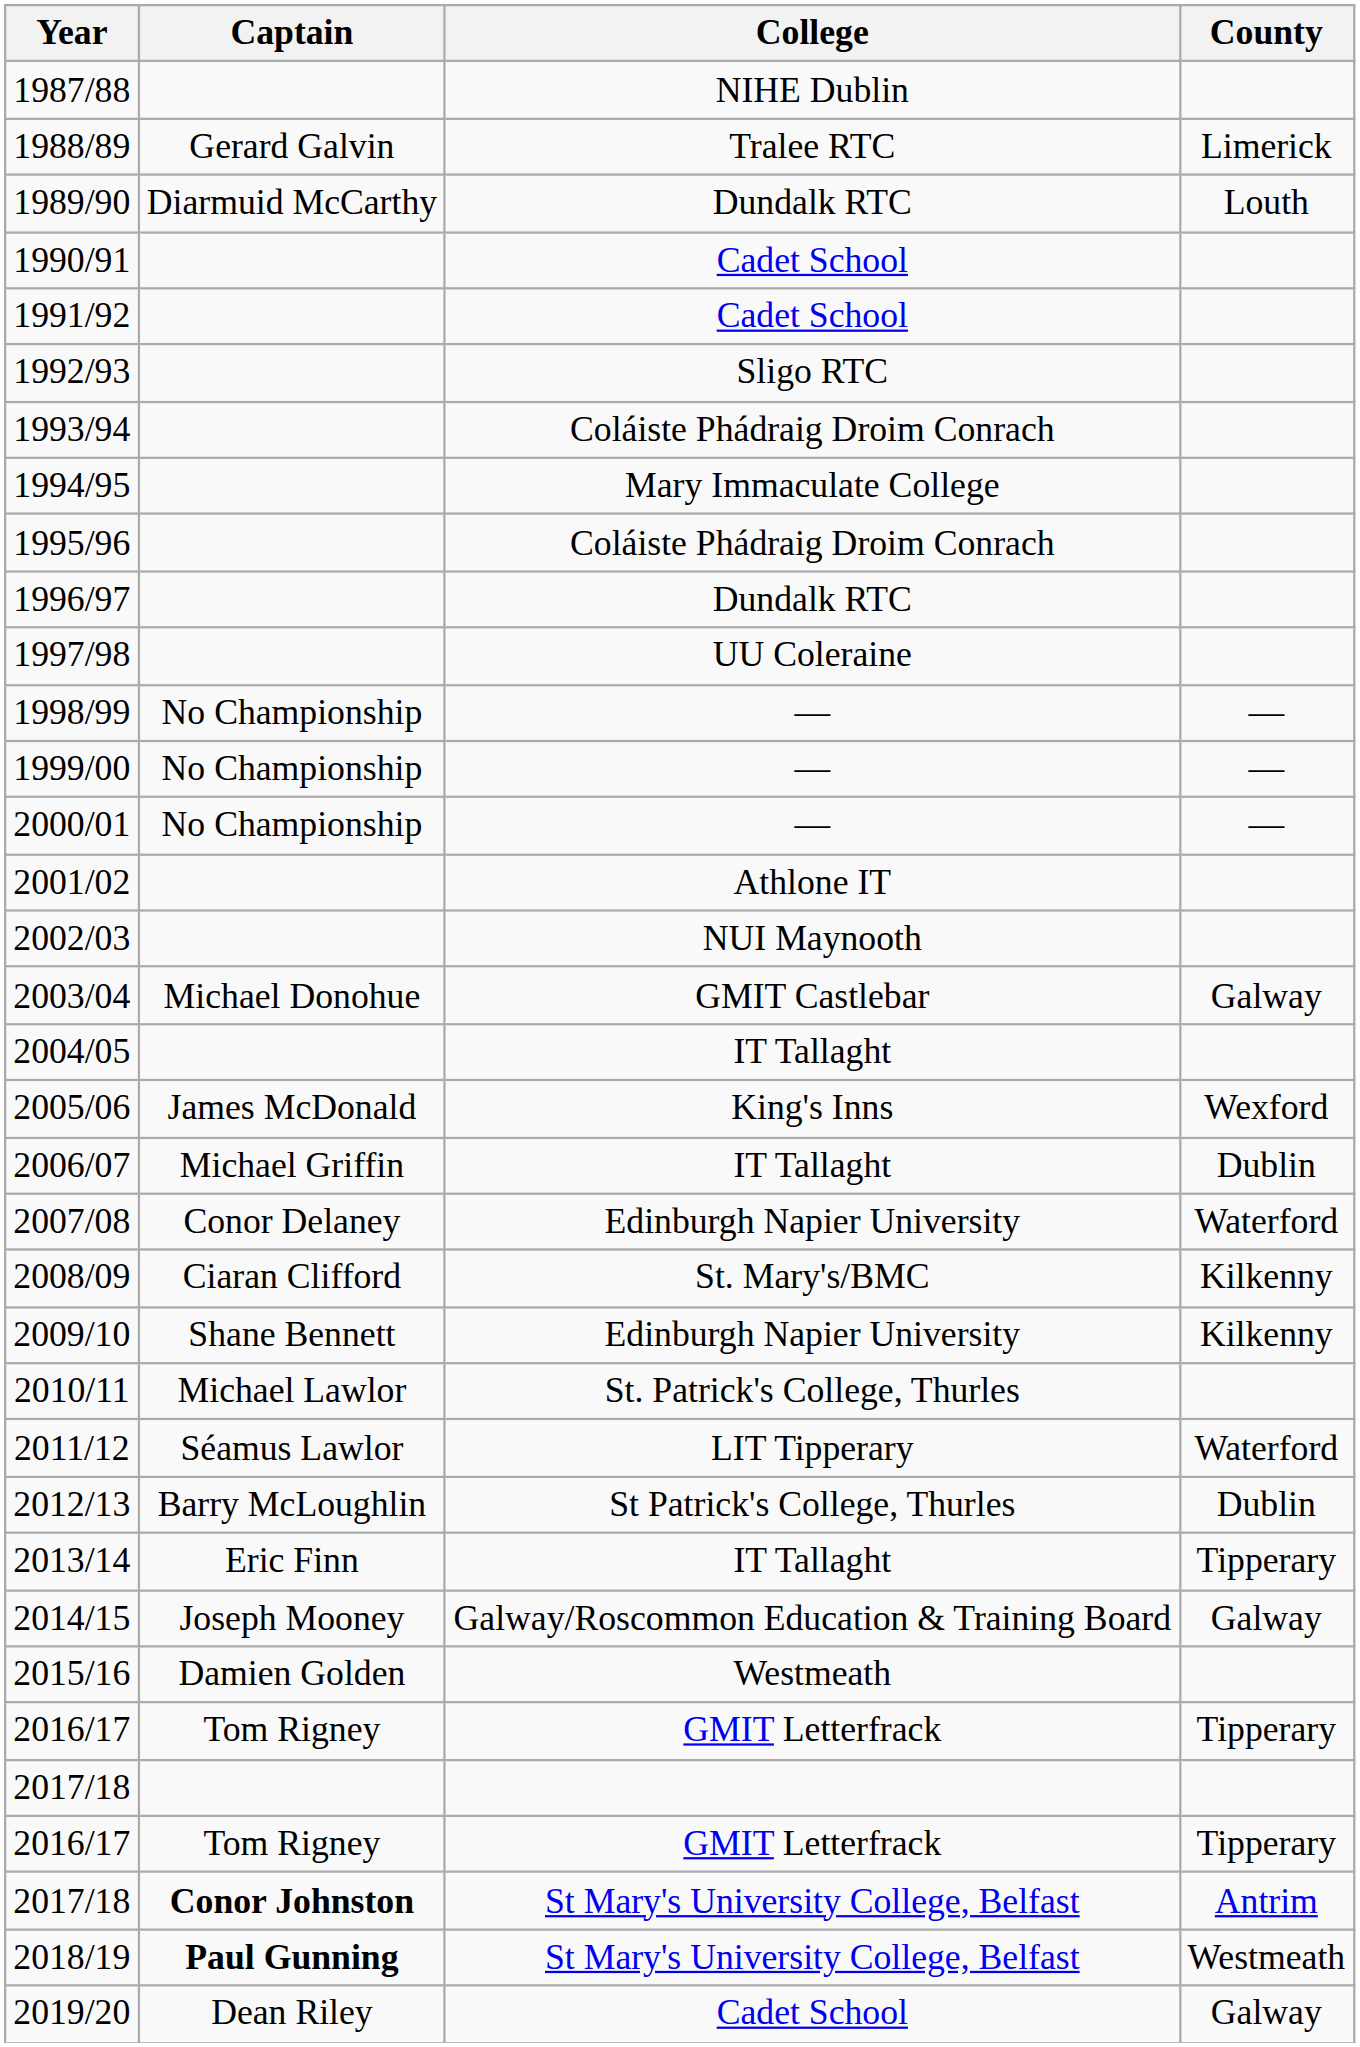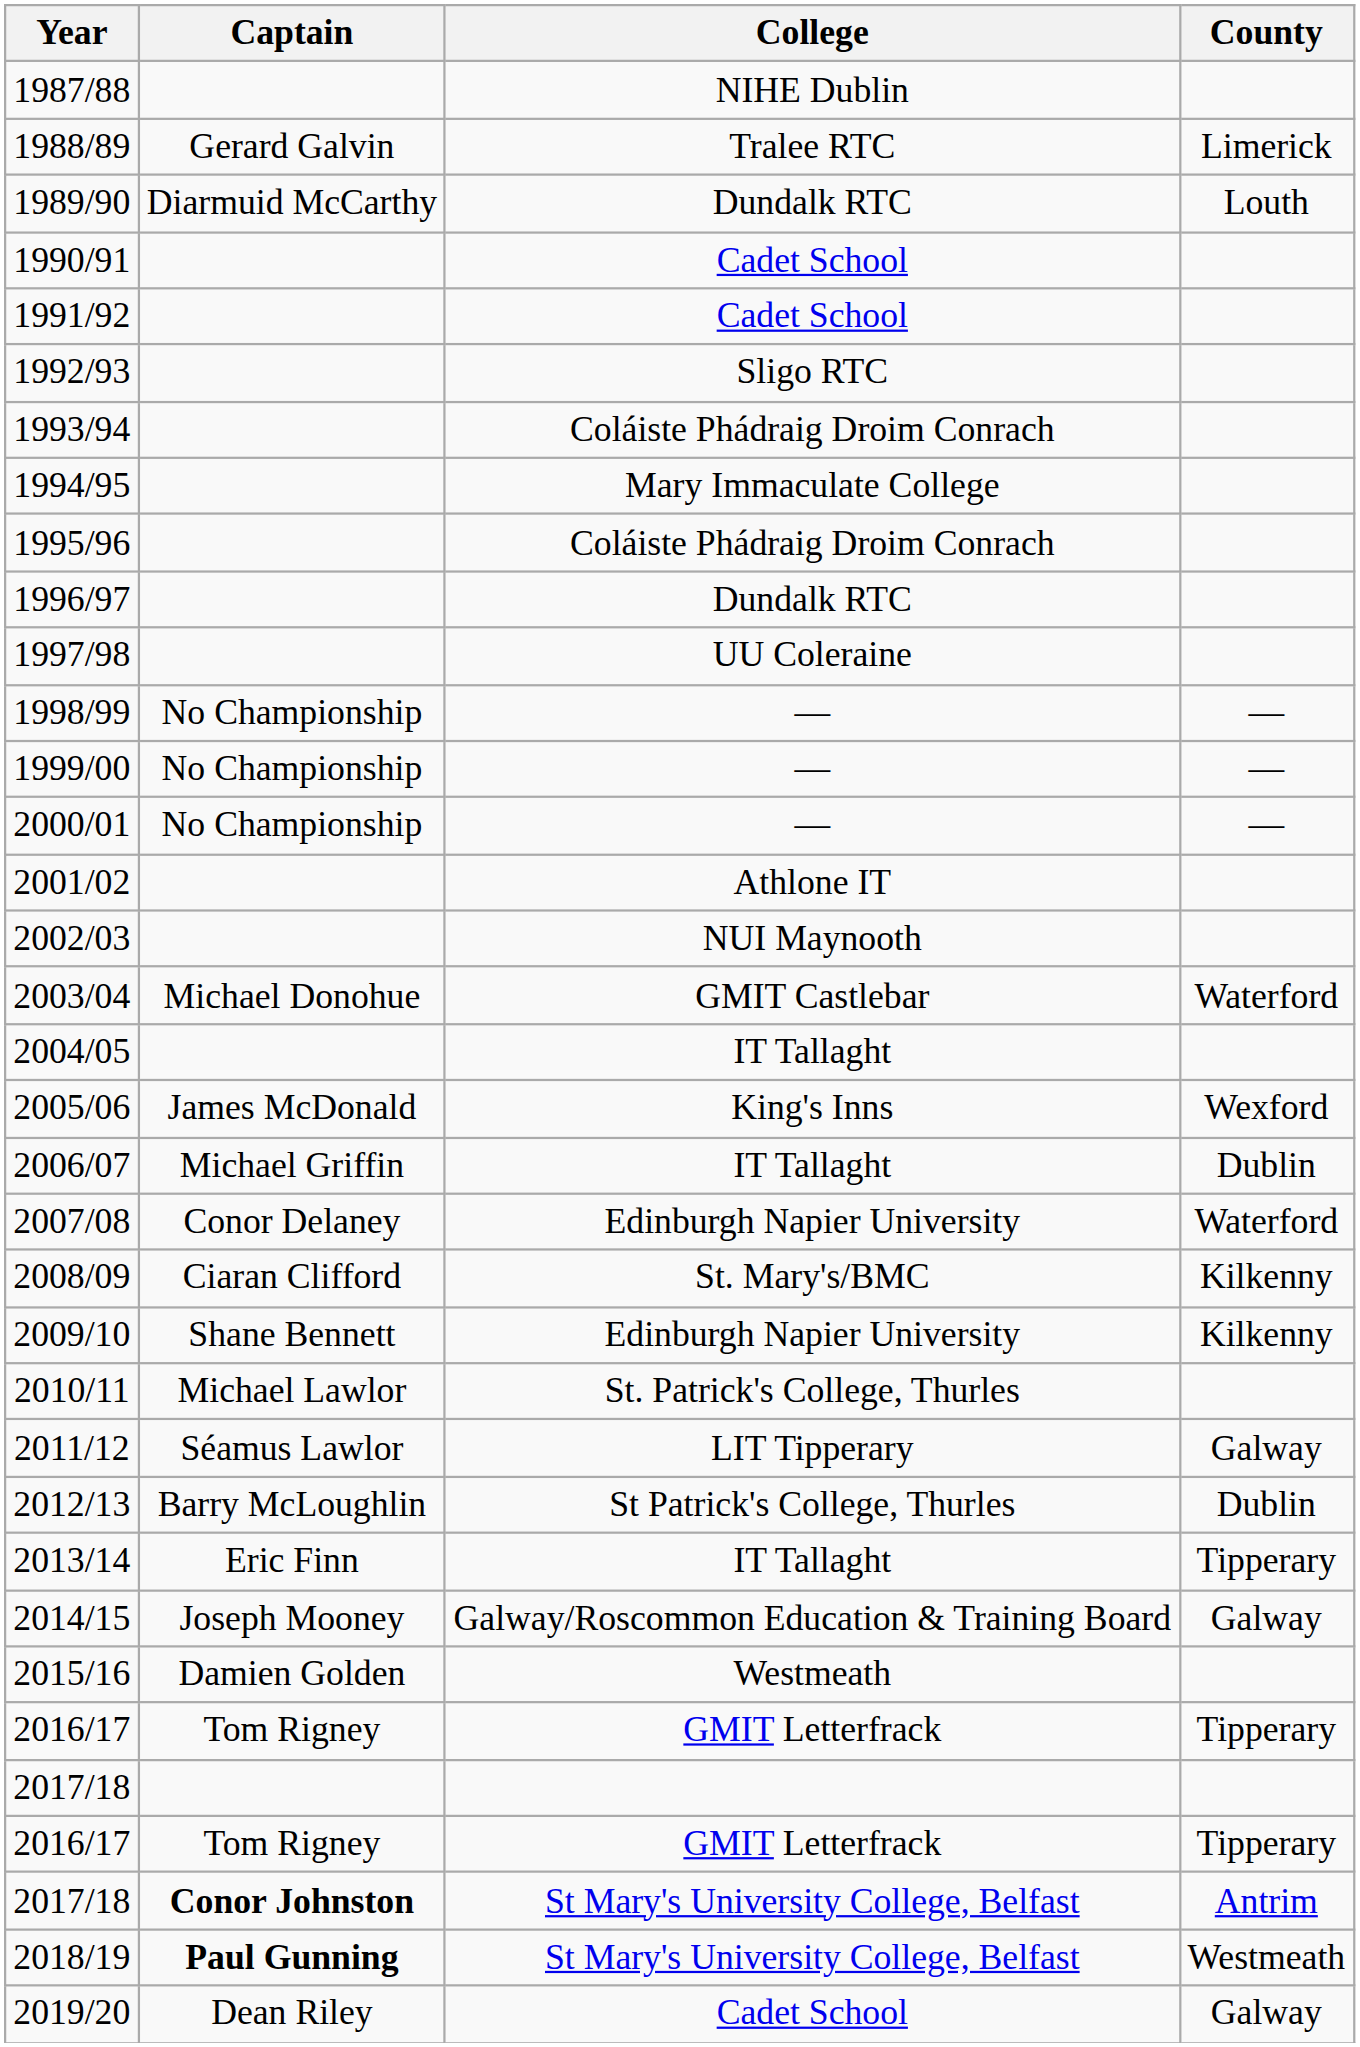 <table class="wikitable">
 <tr style="background:#efefef">
 <th>Year</th>
 <th>Captain</th>
 <th>College</th>
 <th>County</th>
 </tr>
 <tr align="center">
 <td>1987/88</td>
 <td></td>
 <td>NIHE Dublin</td>
 <td></td>
 </tr>
 <tr align="center">
 <td>1988/89</td>
 <td>Gerard Galvin</td>
 <td>Tralee RTC</td>
 <td>Limerick</td>
 </tr>
 <tr align="center">
 <td>1989/90</td>
 <td>Diarmuid McCarthy</td>
 <td>Dundalk RTC</td>
 <td>Louth</td>
 </tr>
 <tr align="center">
 <td>1990/91</td>
 <td></td>
 <td><a href='#'>Cadet School</a></td>
 <td></td>
 </tr>
 <tr align="center">
 <td>1991/92</td>
 <td></td>
 <td><a href='#'>Cadet School</a></td>
 <td></td>
 </tr>
 <tr align="center">
 <td>1992/93</td>
 <td></td>
 <td>Sligo RTC</td>
 <td></td>
 </tr>
 <tr align="center">
 <td>1993/94</td>
 <td></td>
 <td>Coláiste Phádraig Droim Conrach</td>
 <td></td>
 </tr>
 <tr align="center">
 <td>1994/95</td>
 <td></td>
 <td>Mary Immaculate College</td>
 <td></td>
 </tr>
 <tr align="center">
 <td>1995/96</td>
 <td></td>
 <td>Coláiste Phádraig Droim Conrach</td>
 <td></td>
 </tr>
 <tr align="center">
 <td>1996/97</td>
 <td></td>
 <td>Dundalk RTC</td>
 <td></td>
 </tr>
 <tr align="center">
 <td>1997/98</td>
 <td></td>
 <td>UU Coleraine</td>
 <td></td>
 </tr>
 <tr align="center">
 <td>1998/99</td>
 <td>No Championship</td>
 <td>—</td>
 <td>—</td>
 </tr>
 <tr align="center">
 <td>1999/00</td>
 <td>No Championship</td>
 <td>—</td>
 <td>—</td>
 </tr>
 <tr align="center">
 <td>2000/01</td>
 <td>No Championship</td>
 <td>—</td>
 <td>—</td>
 </tr>
 <tr align="center">
 <td>2001/02</td>
 <td></td>
 <td>Athlone IT</td>
 <td></td>
 </tr>
 <tr align="center">
 <td>2002/03</td>
 <td></td>
 <td>NUI Maynooth</td>
 <td></td>
 </tr>
 <tr align="center">
 <td>2003/04</td>
 <td>Michael Donohue</td>
 <td>GMIT Castlebar</td>
-<td>Galway</td>
+<td>Waterford</td>
 </tr>
 <tr align="center">
 <td>2004/05</td>
 <td></td>
 <td>IT Tallaght</td>
 <td></td>
 </tr>
 <tr align="center">
 <td>2005/06</td>
 <td>James McDonald</td>
 <td>King's Inns</td>
 <td>Wexford</td>
 </tr>
 <tr align="center">
 <td>2006/07</td>
 <td>Michael Griffin</td>
 <td>IT Tallaght</td>
 <td>Dublin</td>
 </tr>
 <tr align="center">
 <td>2007/08</td>
 <td>Conor Delaney</td>
 <td>Edinburgh Napier University</td>
 <td>Waterford</td>
 </tr>
 <tr align="center">
 <td>2008/09</td>
 <td>Ciaran Clifford</td>
 <td>St. Mary's/BMC</td>
 <td>Kilkenny</td>
 </tr>
 <tr align="center">
 <td>2009/10</td>
 <td>Shane Bennett</td>
 <td>Edinburgh Napier University</td>
 <td>Kilkenny</td>
 </tr>
 <tr align="center">
 <td>2010/11</td>
 <td>Michael Lawlor</td>
 <td>St. Patrick's College, Thurles</td>
 <td></td>
 </tr>
 <tr align="center">
 <td>2011/12</td>
 <td>Séamus Lawlor</td>
 <td>LIT Tipperary</td>
-<td>Waterford</td>
+<td>Galway</td>
 </tr>
 <tr align="center">
 <td>2012/13</td>
 <td>Barry McLoughlin</td>
 <td>St Patrick's College, Thurles</td>
 <td>Dublin</td>
 </tr>
 <tr align="center">
 <td>2013/14</td>
 <td>Eric Finn</td>
 <td>IT Tallaght</td>
 <td>Tipperary</td>
 </tr>
 <tr align="center">
 <td>2014/15</td>
 <td>Joseph Mooney</td>
 <td>Galway/Roscommon Education & Training Board</td>
 <td>Galway</td>
 </tr>
 <tr align="center">
 <td>2015/16</td>
 <td>Damien Golden</td>
 <td>Westmeath</td>
 </tr>
 <tr align="center">
 <td>2016/17</td>
 <td>Tom Rigney</td>
 <td><a href='#'>GMIT</a> Letterfrack</td>
 <td>Tipperary</td>
 </tr>
 <tr align="center">
 <td>2017/18</td>
 <td></td>
 <td></td>
 <td></td>
 </tr>
 <tr align="center">
 <td>2016/17</td>
 <td>Tom Rigney</td>
 <td><a href='#'>GMIT</a> Letterfrack</td>
 <td>Tipperary</td>
 </tr>
 <tr align="center">
 <td>2017/18</td>
 <td><strong>Conor Johnston</strong></td>
 <td><a href='#'>St Mary's University College, Belfast</a></td>
 <td><a href='#'>Antrim</a></td>
 </tr>
 <tr align="center">
 <td>2018/19</td>
 <td><strong>Paul Gunning</strong></td>
 <td><a href='#'>St Mary's University College, Belfast</a></td>
 <td>Westmeath</td>
 </tr>
 <tr align="center">
 <td>2019/20</td>
 <td>Dean Riley</td>
 <td><a href='#'>Cadet School</a></td>
 <td>Galway</td>
 </tr>
 </table>
